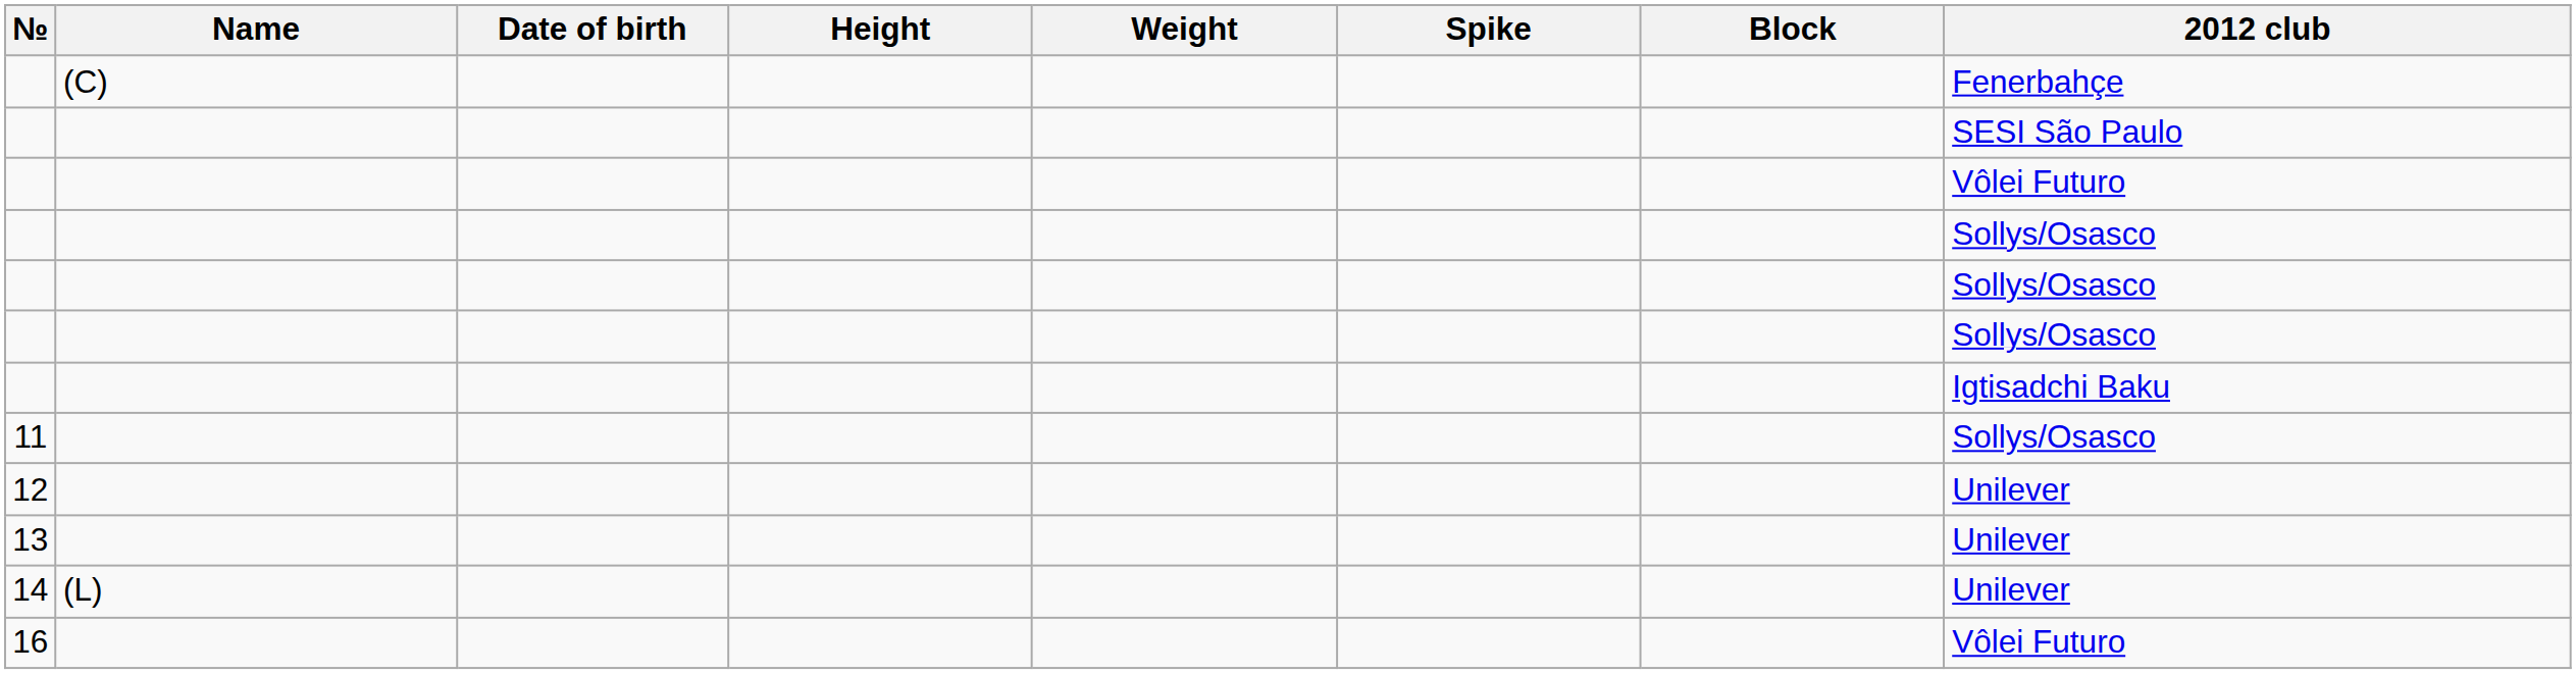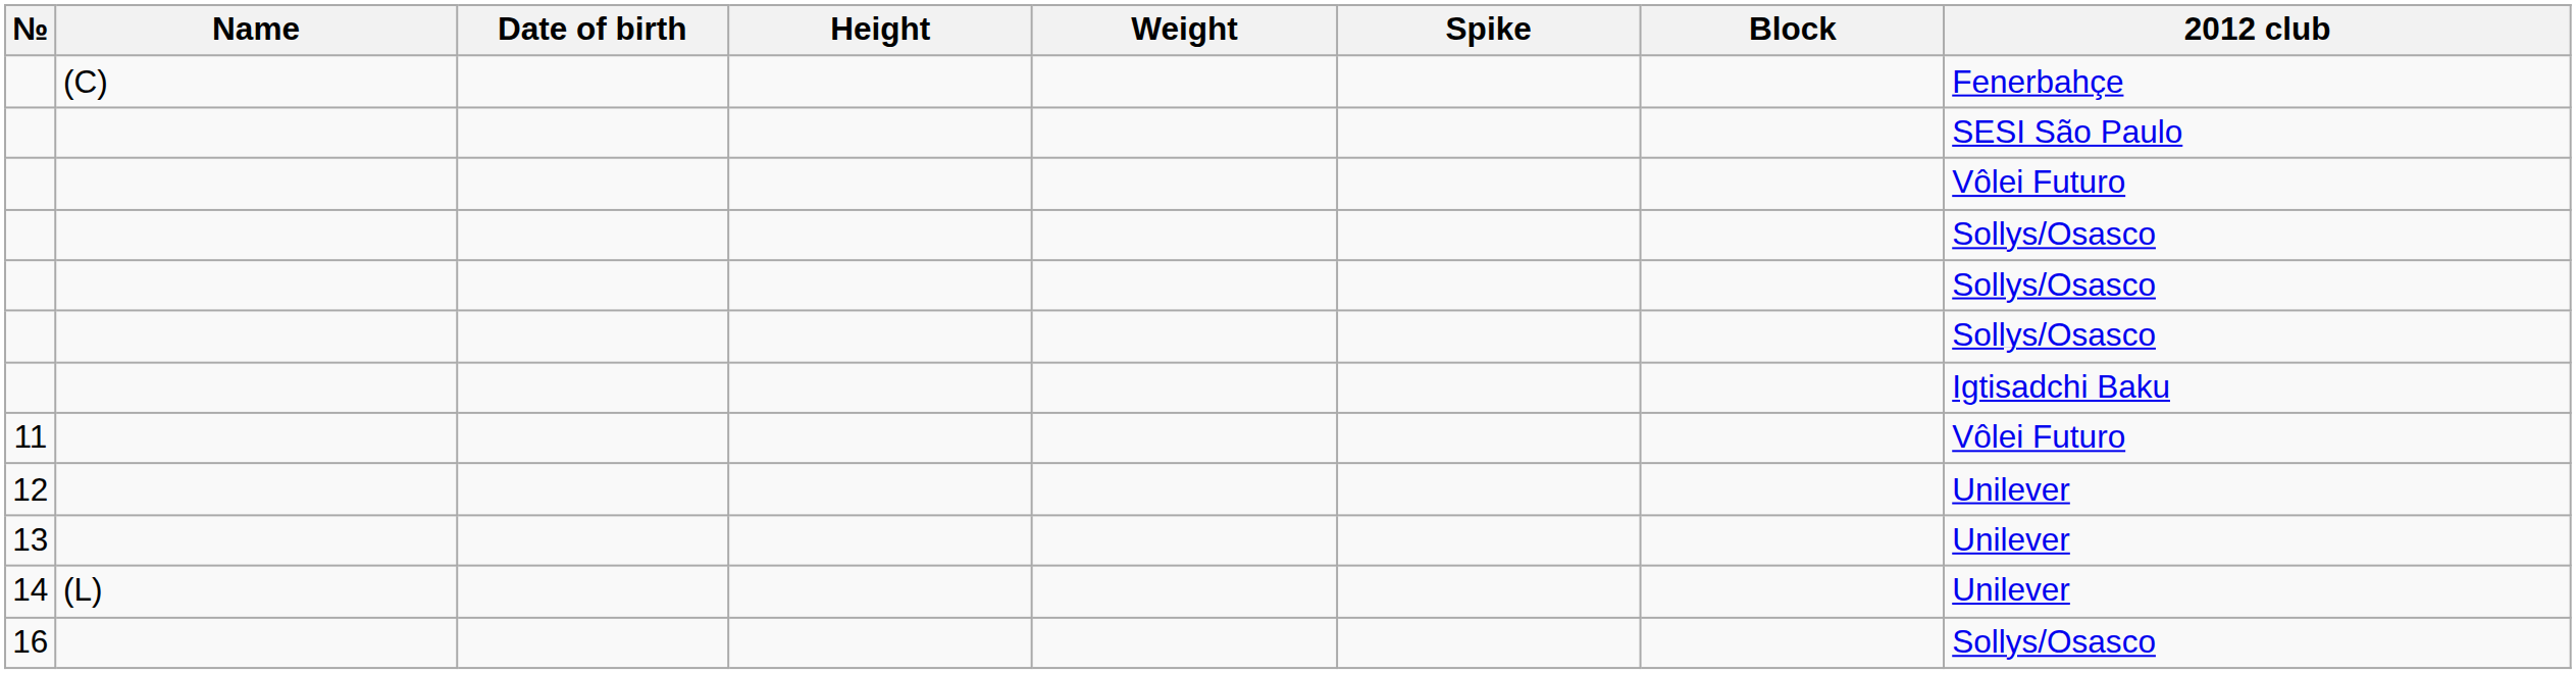 <table class="wikitable sortable" style="font-size:100%; text-align:center;">
 <tr>
 <th>№</th>
 <th style="width:12em">Name</th>
 <th style="width:8em">Date of birth</th>
 <th style="width:9em">Height</th>
 <th style="width:9em">Weight</th>
 <th style="width:9em">Spike</th>
 <th style="width:9em">Block</th>
 <th style="width:19em">2012 club</th>
 </tr>
 <tr>
 <td></td>
 <td style="text-align:left;"> (C)</td>
 <td style="text-align:right;"></td>
 <td></td>
 <td></td>
 <td></td>
 <td></td>
 <td style="text-align:left;"> <a href='#'>Fenerbahçe</a></td>
 </tr>
 <tr>
 <td></td>
 <td style="text-align:left;"></td>
 <td style="text-align:right;"></td>
 <td></td>
 <td></td>
 <td></td>
 <td></td>
 <td style="text-align:left;"> <a href='#'>SESI São Paulo</a></td>
 </tr>
 <tr>
 <td></td>
 <td style="text-align:left;"></td>
 <td style="text-align:right;"></td>
 <td></td>
 <td></td>
 <td></td>
 <td></td>
 <td style="text-align:left;"> <a href='#'>Vôlei Futuro</a></td>
 </tr>
 <tr>
 <td></td>
 <td style="text-align:left;"></td>
 <td style="text-align:right;"></td>
 <td></td>
 <td></td>
 <td></td>
 <td></td>
 <td style="text-align:left;"> <a href='#'>Sollys/Osasco</a></td>
 </tr>
 <tr>
 <td></td>
 <td style="text-align:left;"></td>
 <td style="text-align:right;"></td>
 <td></td>
 <td></td>
 <td></td>
 <td></td>
 <td style="text-align:left;"> <a href='#'>Sollys/Osasco</a></td>
 </tr>
 <tr>
 <td></td>
 <td style="text-align:left;"></td>
 <td style="text-align:right;"></td>
 <td></td>
 <td></td>
 <td></td>
 <td></td>
 <td style="text-align:left;"> <a href='#'>Sollys/Osasco</a></td>
 </tr>
 <tr>
 <td></td>
 <td style="text-align:left;"></td>
 <td style="text-align:right;"></td>
 <td></td>
 <td></td>
 <td></td>
 <td></td>
 <td style="text-align:left;"> <a href='#'>Igtisadchi Baku</a></td>
 </tr>
 <tr>
 <td>11</td>
 <td style="text-align:left;"></td>
 <td style="text-align:right;"></td>
 <td></td>
 <td></td>
 <td></td>
 <td></td>
-<td style="text-align:left;"> <a href='#'>Sollys/Osasco</a></td>
+<td style="text-align:left;"> <a href='#'>Vôlei Futuro</a></td>
 </tr>
 <tr>
 <td>12</td>
 <td style="text-align:left;"></td>
 <td style="text-align:right;"></td>
 <td></td>
 <td></td>
 <td></td>
 <td></td>
 <td style="text-align:left;"> <a href='#'>Unilever</a></td>
 </tr>
 <tr>
 <td>13</td>
 <td style="text-align:left;"></td>
 <td style="text-align:right;"></td>
 <td></td>
 <td></td>
 <td></td>
 <td></td>
 <td style="text-align:left;"> <a href='#'>Unilever</a></td>
 </tr>
 <tr>
 <td>14</td>
 <td style="text-align:left;"> (L)</td>
 <td style="text-align:right;"></td>
 <td></td>
 <td></td>
 <td></td>
 <td></td>
 <td style="text-align:left;"> <a href='#'>Unilever</a></td>
 </tr>
 <tr>
 <td>16</td>
 <td style="text-align:left;"></td>
 <td style="text-align:right;"></td>
 <td></td>
 <td></td>
 <td></td>
 <td></td>
-<td style="text-align:left;"> <a href='#'>Vôlei Futuro</a></td>
+<td style="text-align:left;"> <a href='#'>Sollys/Osasco</a></td>
 </tr>
 </table>
